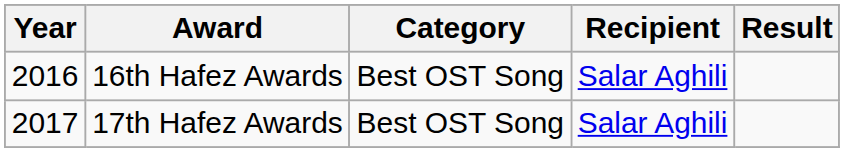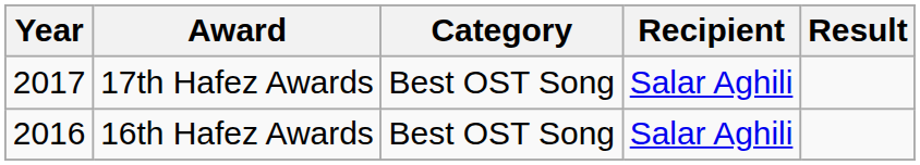 <table class="wikitable">
 <tr>
 <th>Year</th>
 <th>Award</th>
 <th>Category</th>
 <th>Recipient</th>
 <th>Result</th>
 </tr>
 <tr>
+<td>2017</td>
+<td>17th Hafez Awards</td>
+<td>Best OST Song</td>
+<td><a href='#'>Salar Aghili</a></td>
+<td></td>
+</tr>
+<tr>
 <td>2016</td>
 <td>16th Hafez Awards</td>
 <td>Best OST Song</td>
 <td><a href='#'>Salar Aghili</a></td>
 <td></td>
 </tr>
-<tr>
-<td>2017</td>
-<td>17th Hafez Awards</td>
-<td>Best OST Song</td>
-<td><a href='#'>Salar Aghili</a></td>
-<td></td>
-</tr>
 </table>
